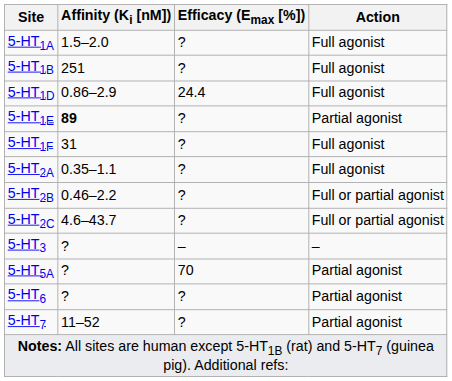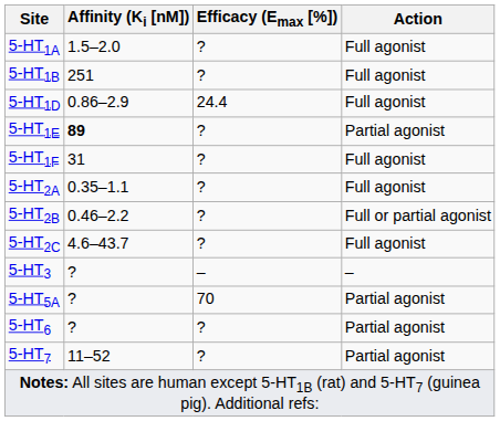 <table class="wikitable">
 <tr>
 <th>Site</th>
 <th>Affinity (K<sub>i</sub> [nM])</th>
 <th>Efficacy (E<sub>max</sub> [%])</th>
 <th>Action</th>
 </tr>
 <tr>
 <td><a href='#'>5-HT<sub>1A</sub></a></td>
 <td>1.5–2.0</td>
 <td>?</td>
 <td>Full agonist</td>
 </tr>
 <tr>
 <td><a href='#'>5-HT<sub>1B</sub></a></td>
 <td>251</td>
 <td>?</td>
 <td>Full agonist</td>
 </tr>
 <tr>
 <td><a href='#'>5-HT<sub>1D</sub></a></td>
 <td>0.86–2.9</td>
 <td>24.4</td>
 <td>Full agonist</td>
 </tr>
 <tr>
 <td><a href='#'>5-HT<sub>1E</sub></a></td>
 <td><strong>89</strong></td>
 <td>?</td>
 <td>Partial agonist</td>
 </tr>
 <tr>
 <td><a href='#'>5-HT<sub>1F</sub></a></td>
 <td>31</td>
 <td>?</td>
 <td>Full agonist</td>
 </tr>
 <tr>
 <td><a href='#'>5-HT<sub>2A</sub></a></td>
 <td>0.35–1.1</td>
 <td>?</td>
 <td>Full agonist</td>
 </tr>
 <tr>
 <td><a href='#'>5-HT<sub>2B</sub></a></td>
 <td>0.46–2.2</td>
 <td>?</td>
 <td>Full or partial agonist</td>
 </tr>
 <tr>
 <td><a href='#'>5-HT<sub>2C</sub></a></td>
 <td>4.6–43.7</td>
 <td>?</td>
-<td>Full or partial agonist</td>
+<td>Full agonist</td>
 </tr>
 <tr>
 <td><a href='#'>5-HT<sub>3</sub></a></td>
 <td>?</td>
 <td>–</td>
 <td>–</td>
 </tr>
 <tr>
 <td><a href='#'>5-HT<sub>5A</sub></a></td>
 <td>?</td>
 <td>70</td>
 <td>Partial agonist</td>
 </tr>
 <tr>
 <td><a href='#'>5-HT<sub>6</sub></a></td>
 <td>?</td>
 <td>?</td>
 <td>Partial agonist</td>
 </tr>
 <tr>
 <td><a href='#'>5-HT<sub>7</sub></a></td>
 <td>11–52</td>
 <td>?</td>
 <td>Partial agonist</td>
 </tr>
 <tr class="sortbottom">
 <td colspan="4" style="width: 1px; background-color:#eaecf0; text-align: center;"><strong>Notes:</strong> All sites are human except 5-HT<sub>1B</sub> (rat) and 5-HT<sub>7</sub> (guinea pig). Additional refs: </td>
 </tr>
 </table>
